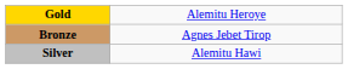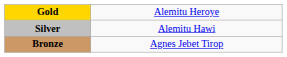 <table class="wikitable" style=" text-align:center; " width="35%">
 <tr>
 <td style="background:gold"><strong>Gold</strong></td>
 <td><a href='#'>Alemitu Heroye</a><br><small></small></td>
 </tr>
 <tr>
+<td style="background:silver"><strong>Silver</strong></td>
+<td><a href='#'>Alemitu Hawi</a><br><small></small></td>
+</tr>
+<tr>
 <td style="background:#cc9966"><strong>Bronze</strong></td>
 <td><a href='#'>Agnes Jebet Tirop</a><br><small></small></td>
 </tr>
-<tr>
-<td style="background:silver"><strong>Silver</strong></td>
-<td><a href='#'>Alemitu Hawi</a><br><small></small></td>
-</tr>
 </table>
